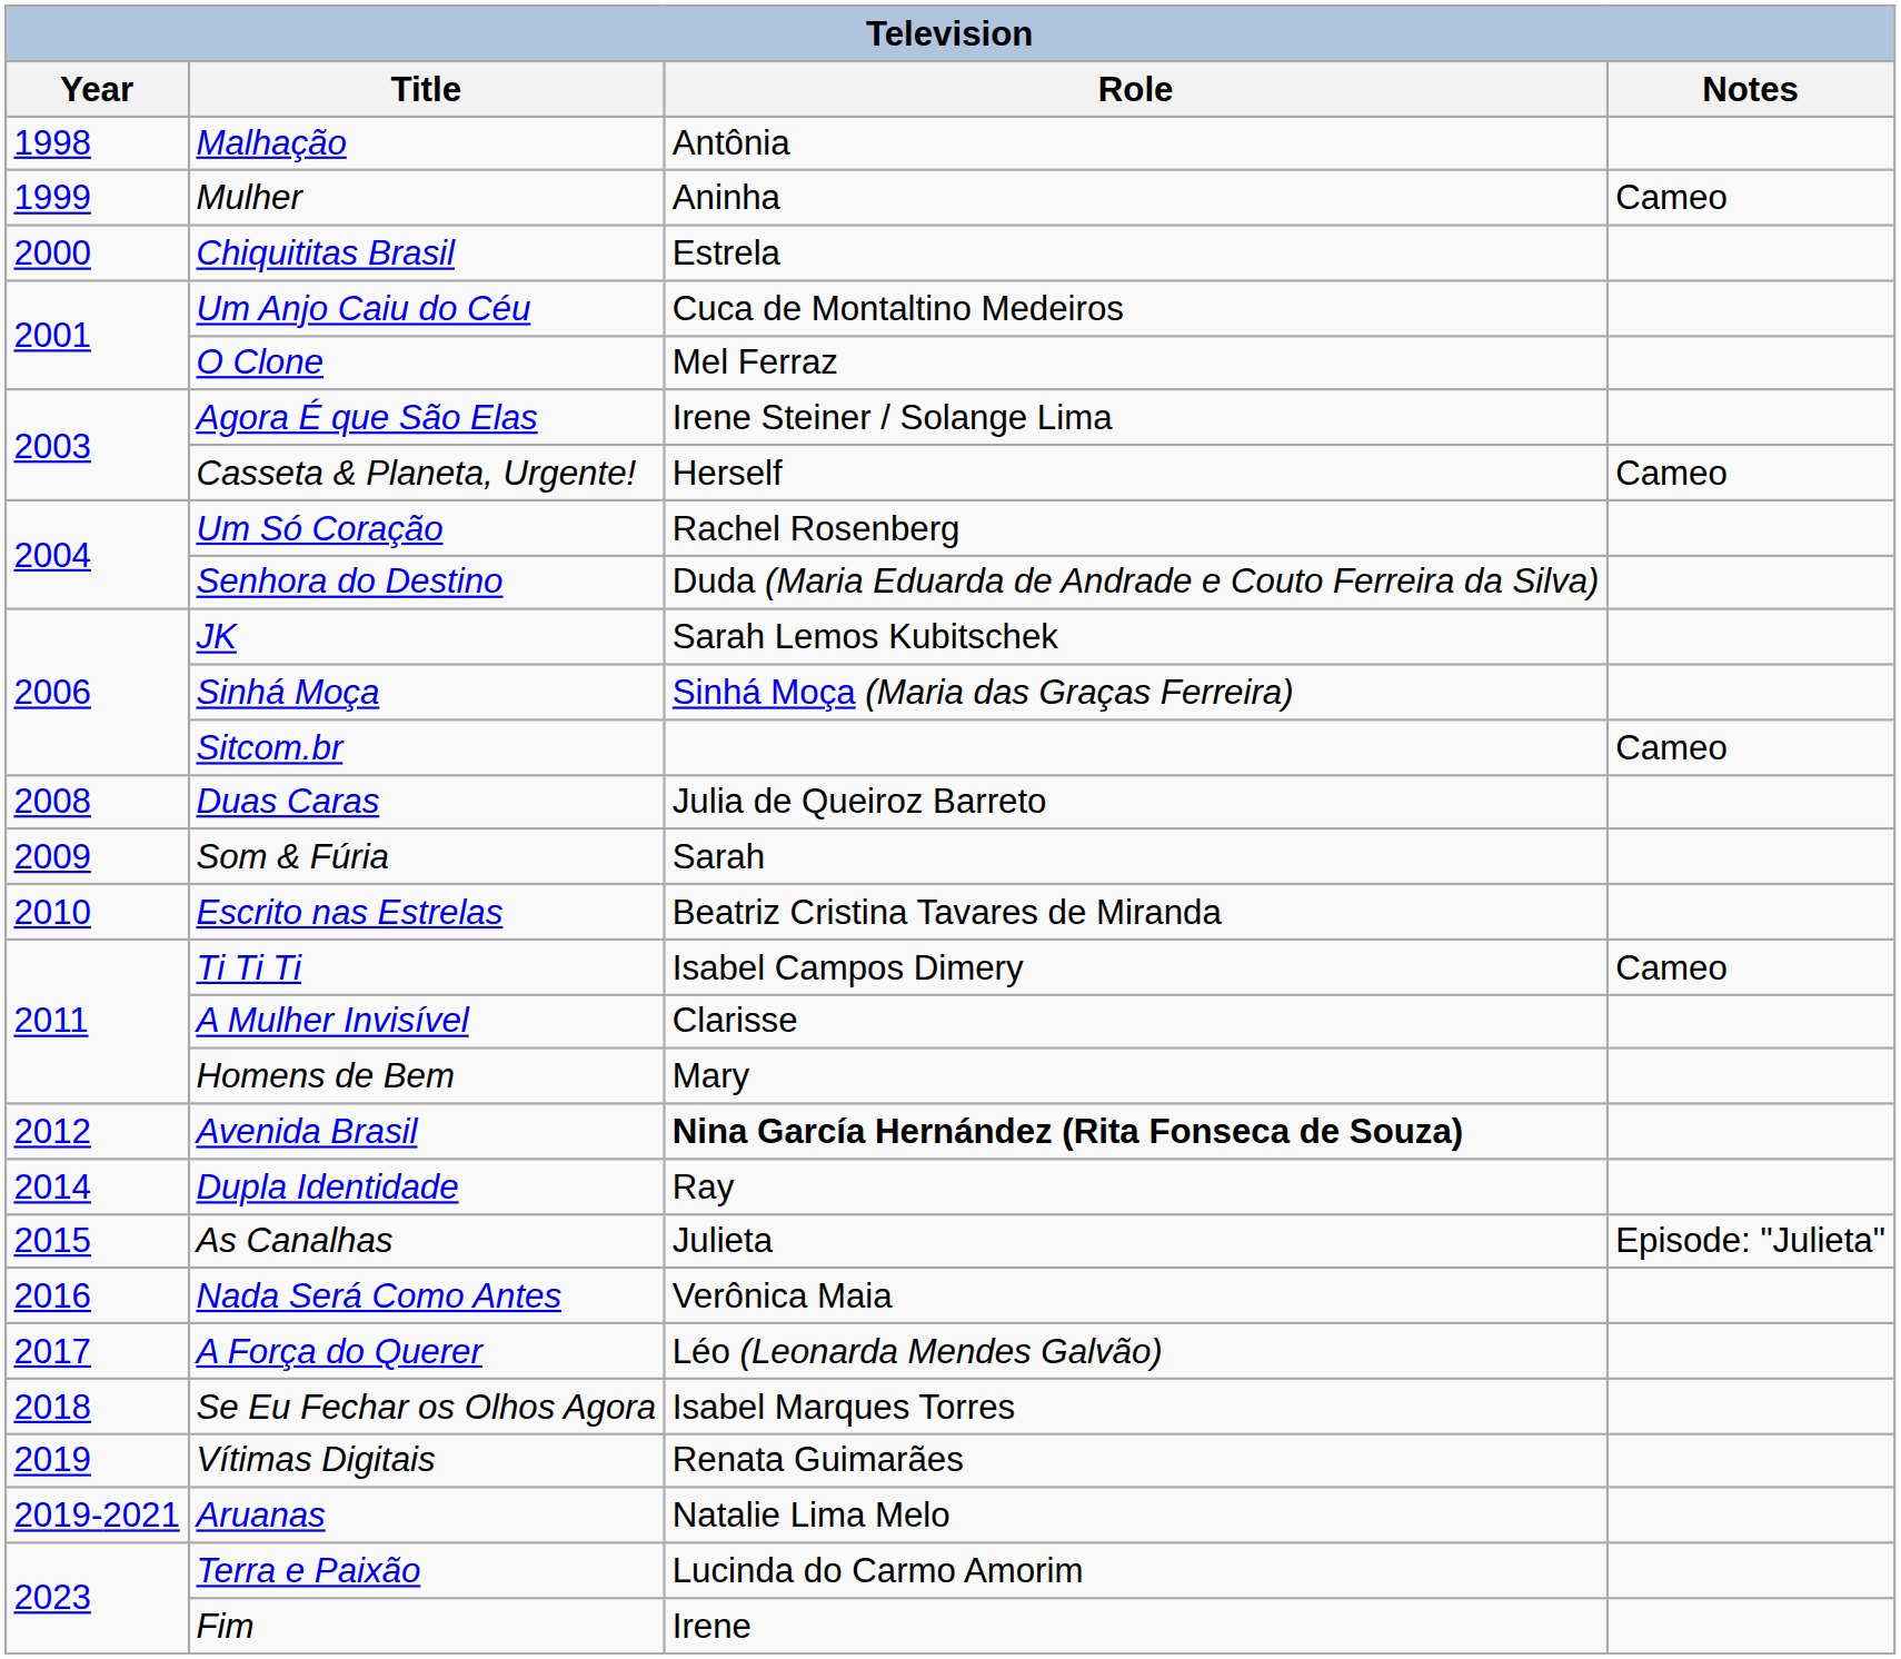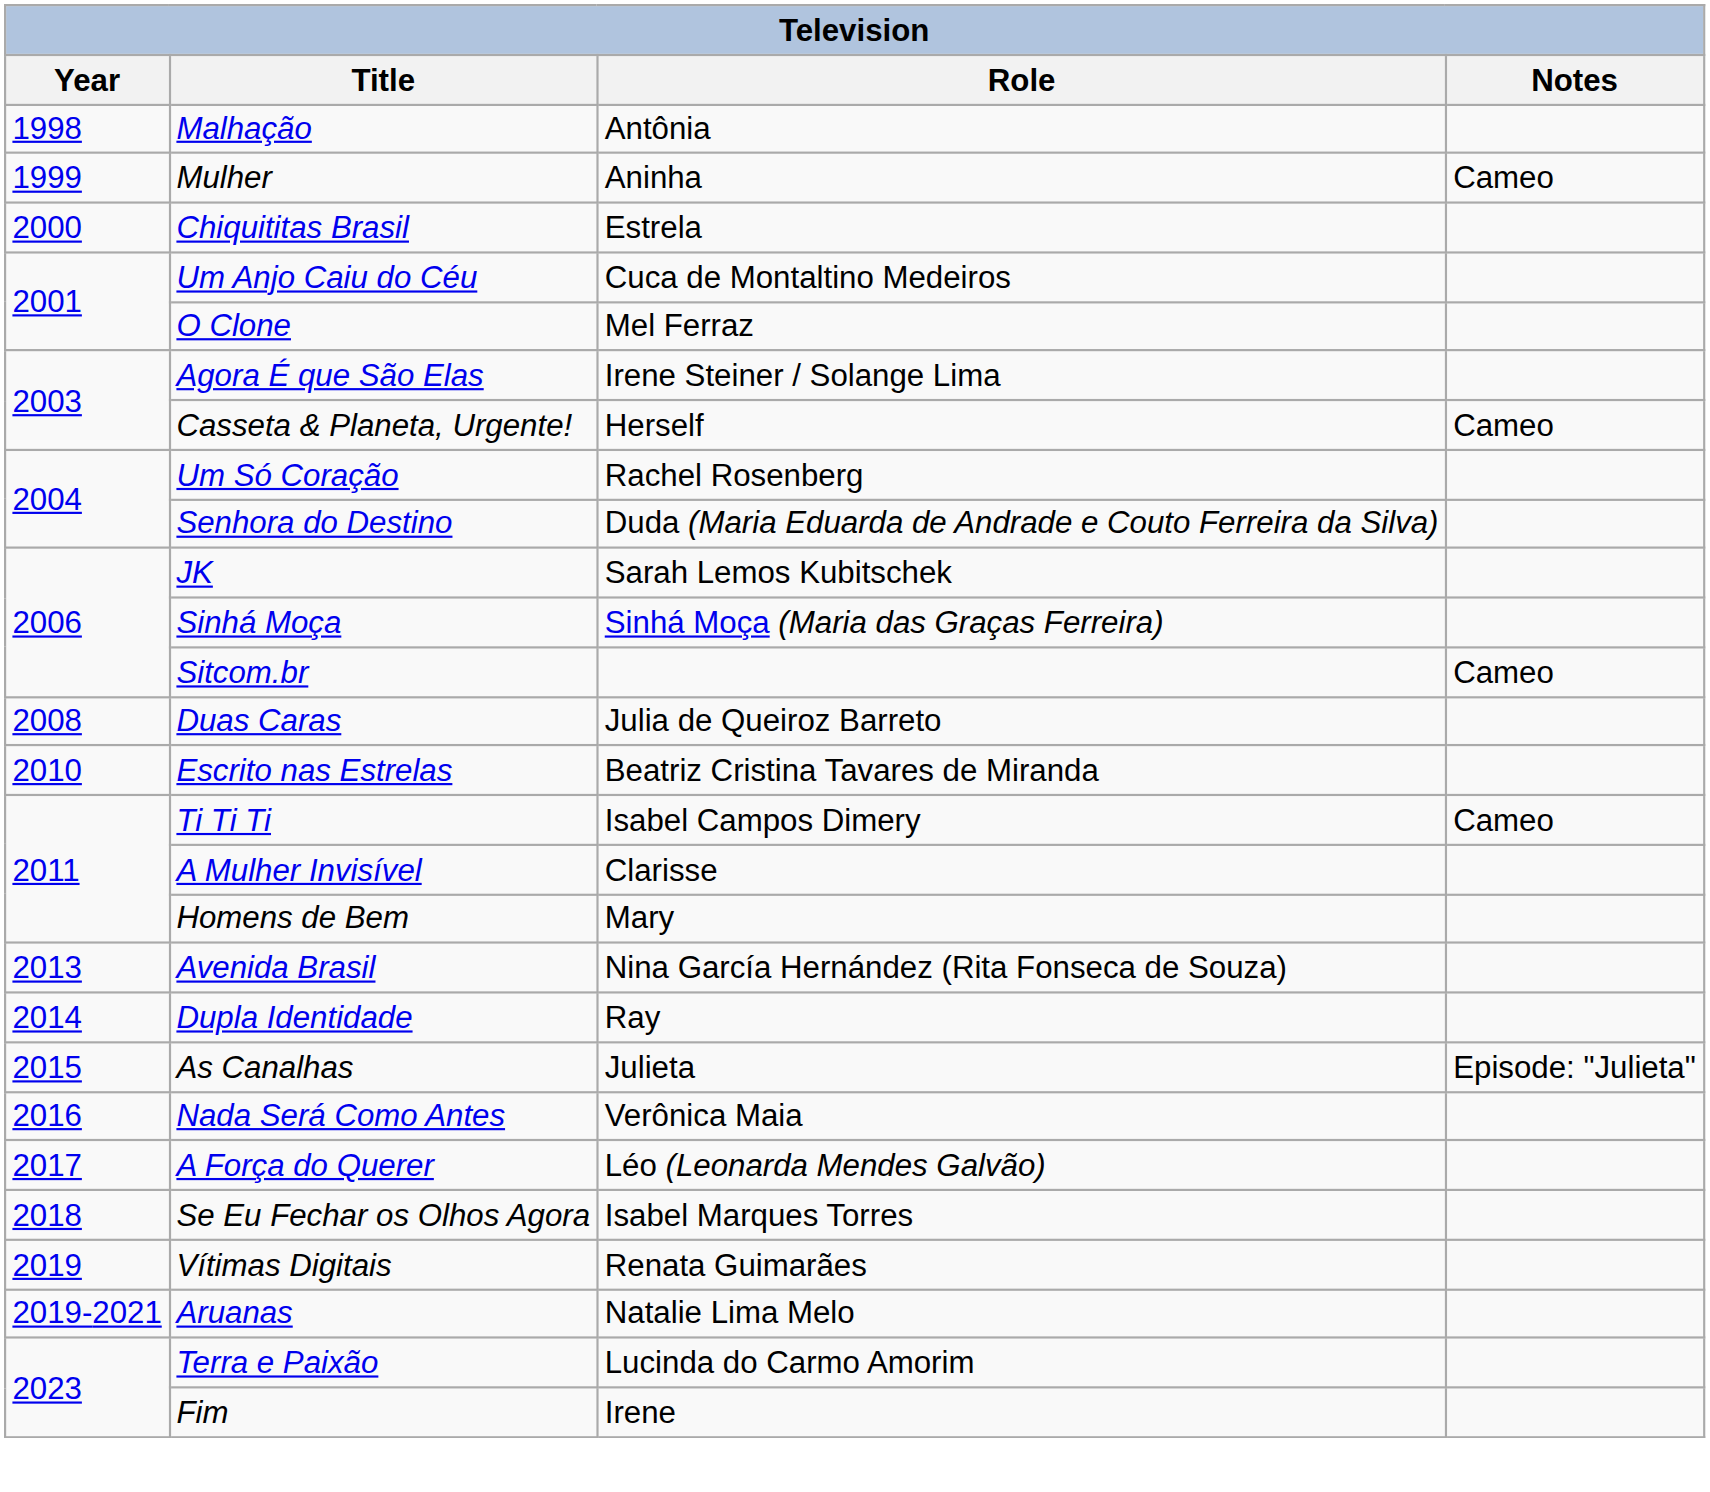 <table class="wikitable" style="font-size: 90%;">
 <tr>
 <th colspan="4" style="background: LightSteelBlue;">Television</th>
 </tr>
 <tr>
 <th>Year</th>
 <th>Title</th>
 <th>Role</th>
 <th>Notes</th>
 </tr>
 <tr>
 <td><a href='#'>1998</a></td>
 <td><em><a href='#'>Malhação</a></em></td>
 <td>Antônia</td>
 <td></td>
 </tr>
 <tr>
 <td><a href='#'>1999</a></td>
 <td><em>Mulher</em></td>
 <td>Aninha</td>
 <td>Cameo</td>
 </tr>
 <tr>
 <td><a href='#'>2000</a></td>
 <td><em><a href='#'>Chiquititas Brasil</a></em></td>
 <td>Estrela</td>
 <td></td>
 </tr>
 <tr>
 <td rowspan="2"><a href='#'>2001</a></td>
 <td><em><a href='#'>Um Anjo Caiu do Céu</a></em></td>
 <td>Cuca de Montaltino Medeiros</td>
 <td></td>
 </tr>
 <tr>
 <td><em><a href='#'>O Clone</a></em></td>
 <td>Mel Ferraz</td>
 <td></td>
 </tr>
 <tr>
 <td rowspan="2"><a href='#'>2003</a></td>
 <td><em><a href='#'>Agora É que São Elas</a></em></td>
 <td>Irene Steiner / Solange Lima</td>
 <td></td>
 </tr>
 <tr>
 <td><em>Casseta & Planeta, Urgente!</em></td>
 <td>Herself</td>
 <td>Cameo</td>
 </tr>
 <tr>
 <td rowspan="2"><a href='#'>2004</a></td>
 <td><em><a href='#'>Um Só Coração</a></em></td>
 <td>Rachel Rosenberg</td>
 <td></td>
 </tr>
 <tr>
 <td><em><a href='#'>Senhora do Destino</a></em></td>
 <td>Duda <em>(Maria Eduarda de Andrade e Couto Ferreira da Silva)</em></td>
 <td></td>
 </tr>
 <tr>
 <td rowspan="3"><a href='#'>2006</a></td>
 <td><em><a href='#'>JK</a></em></td>
 <td>Sarah Lemos Kubitschek</td>
 <td></td>
 </tr>
 <tr>
 <td><em><a href='#'>Sinhá Moça</a></em></td>
 <td><a href='#'>Sinhá Moça</a> <em>(Maria das Graças Ferreira)</em></td>
 <td></td>
 </tr>
 <tr>
 <td><em><a href='#'>Sitcom.br</a></em></td>
 <td></td>
 <td>Cameo</td>
 </tr>
 <tr>
 <td><a href='#'>2008</a></td>
 <td><em><a href='#'>Duas Caras</a></em></td>
 <td>Julia de Queiroz Barreto</td>
 <td></td>
 </tr>
 <tr>
-<td><a href='#'>2009</a></td>
-<td><em>Som & Fúria</em></td>
-<td>Sarah</td>
-<td></td>
-</tr>
-<tr>
 <td><a href='#'>2010</a></td>
 <td><em><a href='#'>Escrito nas Estrelas</a></em></td>
 <td>Beatriz Cristina Tavares de Miranda</td>
 <td></td>
 </tr>
 <tr>
 <td rowspan="3"><a href='#'>2011</a></td>
 <td><em><a href='#'>Ti Ti Ti</a></em></td>
 <td>Isabel Campos Dimery</td>
 <td>Cameo</td>
 </tr>
 <tr>
 <td><em><a href='#'>A Mulher Invisível</a></em></td>
 <td>Clarisse</td>
 <td></td>
 </tr>
 <tr>
 <td><em>Homens de Bem</em></td>
 <td>Mary</td>
 <td></td>
 </tr>
 <tr>
-<td><a href='#'>2012</a></td>
+<td><a href='#'>2013</a></td>
 <td><em><a href='#'>Avenida Brasil</a></em></td>
-<td><strong>Nina García Hernández (Rita Fonseca de Souza)</strong></td>
+<td>Nina García Hernández (Rita Fonseca de Souza)</td>
 <td></td>
 </tr>
 <tr>
 <td><a href='#'>2014</a></td>
 <td><em><a href='#'>Dupla Identidade</a></em></td>
 <td>Ray</td>
 <td></td>
 </tr>
 <tr>
 <td><a href='#'>2015</a></td>
 <td><em>As Canalhas</em></td>
 <td>Julieta</td>
 <td>Episode: "Julieta"</td>
 </tr>
 <tr>
 <td><a href='#'>2016</a></td>
 <td><em><a href='#'>Nada Será Como Antes</a></em></td>
 <td>Verônica Maia</td>
 <td></td>
 </tr>
 <tr>
 <td><a href='#'>2017</a></td>
 <td><em><a href='#'>A Força do Querer</a></em></td>
 <td>Léo <em>(Leonarda Mendes Galvão)</em></td>
 <td></td>
 </tr>
 <tr>
 <td><a href='#'>2018</a></td>
 <td><em>Se Eu Fechar os Olhos Agora</em></td>
 <td>Isabel Marques Torres</td>
 <td></td>
 </tr>
 <tr>
 <td><a href='#'>2019</a></td>
 <td><em>Vítimas Digitais</em></td>
 <td>Renata Guimarães</td>
 <td></td>
 </tr>
 <tr>
 <td><a href='#'>2019-</a><a href='#'>2021</a></td>
 <td><em><a href='#'>Aruanas</a></em></td>
 <td>Natalie Lima Melo</td>
 <td></td>
 </tr>
 <tr>
 <td rowspan="2"><a href='#'>2023</a></td>
 <td><em><a href='#'>Terra e Paixão</a></em></td>
 <td>Lucinda do Carmo Amorim</td>
 <td></td>
 </tr>
 <tr>
 <td><em>Fim</em></td>
 <td>Irene</td>
 <td></td>
 </tr>
 </table>
